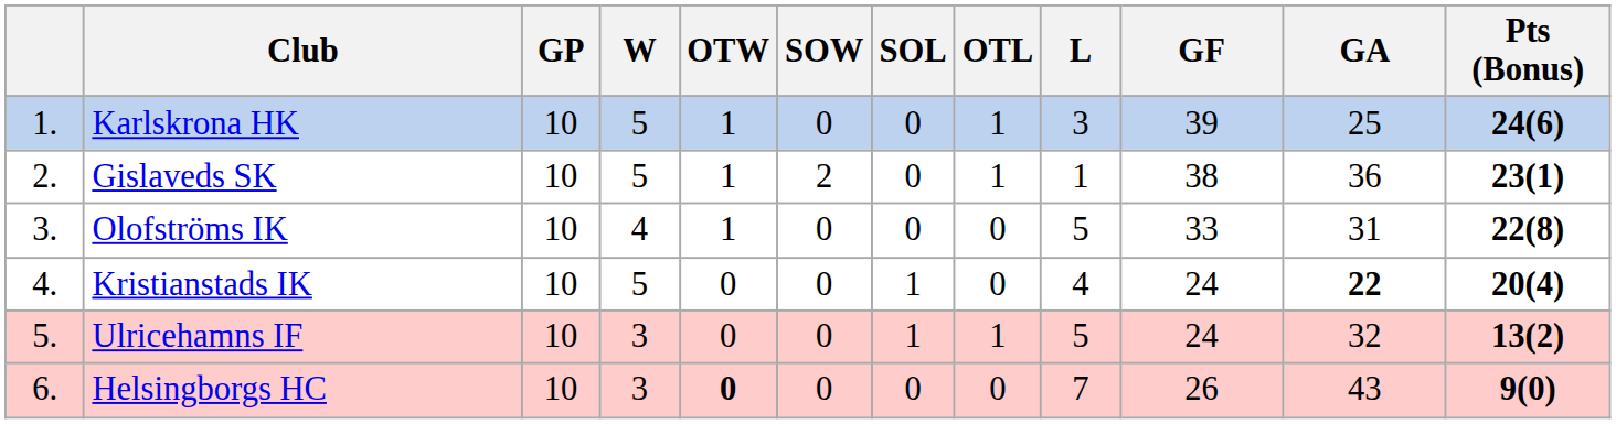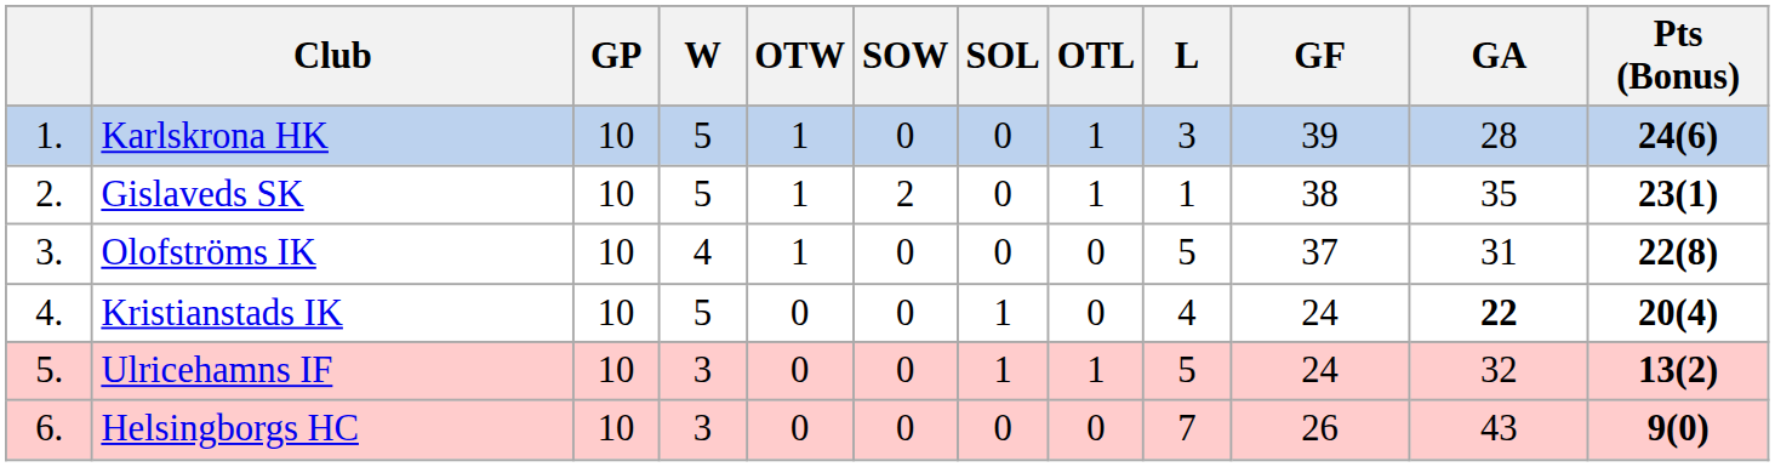 <table class="wikitable">
 <tr>
 <th width="30"></th>
 <th width="200">Club</th>
 <th width="30">GP</th>
 <th width="30">W</th>
 <th width="30">OTW</th>
 <th width="30">SOW</th>
 <th width="30">SOL</th>
 <th width="30">OTL</th>
 <th width="30">L</th>
 <th width="70">GF</th>
 <th width="70">GA</th>
 <th width="70">Pts (Bonus)</th>
 </tr>
 <tr bgcolor="#BCD2EE" align="center">
 <td>1.</td>
 <td align="left"><a href='#'>Karlskrona HK</a></td>
 <td>10</td>
 <td>5</td>
 <td>1</td>
 <td>0</td>
 <td>0</td>
 <td>1</td>
 <td>3</td>
 <td>39</td>
-<td>25</td>
+<td>28</td>
 <td><strong>24(6)</strong></td>
 </tr>
 <tr bgcolor="#FFFFFF" align="center">
 <td>2.</td>
 <td align="left"><a href='#'>Gislaveds SK</a></td>
 <td>10</td>
 <td>5</td>
 <td>1</td>
 <td>2</td>
 <td>0</td>
 <td>1</td>
 <td>1</td>
 <td>38</td>
-<td>36</td>
+<td>35</td>
 <td><strong>23(1)</strong></td>
 </tr>
 <tr bgcolor="#FFFFFF" align="center">
 <td>3.</td>
 <td align="left"><a href='#'>Olofströms IK</a></td>
 <td>10</td>
 <td>4</td>
 <td>1</td>
 <td>0</td>
 <td>0</td>
 <td>0</td>
 <td>5</td>
-<td>33</td>
+<td>37</td>
 <td>31</td>
 <td><strong>22(8)</strong></td>
 </tr>
 <tr bgcolor="#FFFFFF" align="center">
 <td>4.</td>
 <td align="left"><a href='#'>Kristianstads IK</a></td>
 <td>10</td>
 <td>5</td>
 <td>0</td>
 <td>0</td>
 <td>1</td>
 <td>0</td>
 <td>4</td>
 <td>24</td>
 <td><strong>22</strong></td>
 <td><strong>20(4)</strong></td>
 </tr>
 <tr bgcolor="#FFCCCC" align="center">
 <td>5.</td>
 <td align="left"><a href='#'>Ulricehamns IF</a></td>
 <td>10</td>
 <td>3</td>
 <td>0</td>
 <td>0</td>
 <td>1</td>
 <td>1</td>
 <td>5</td>
 <td>24</td>
 <td>32</td>
 <td><strong>13(2)</strong></td>
 </tr>
 <tr bgcolor="#FFCCCC" align="center">
 <td>6.</td>
 <td align="left"><a href='#'>Helsingborgs HC</a></td>
 <td>10</td>
 <td>3</td>
-<td><strong>0</strong></td>
+<td>0</td>
 <td>0</td>
 <td>0</td>
 <td>0</td>
 <td>7</td>
 <td>26</td>
 <td>43</td>
 <td><strong>9(0)</strong></td>
 </tr>
 </table>
